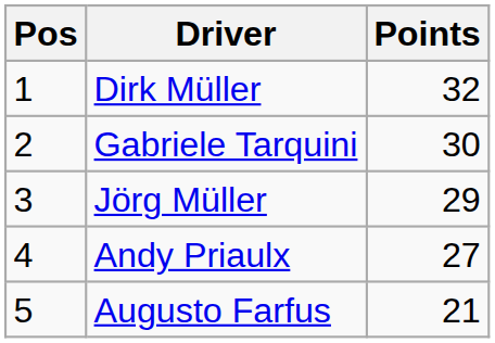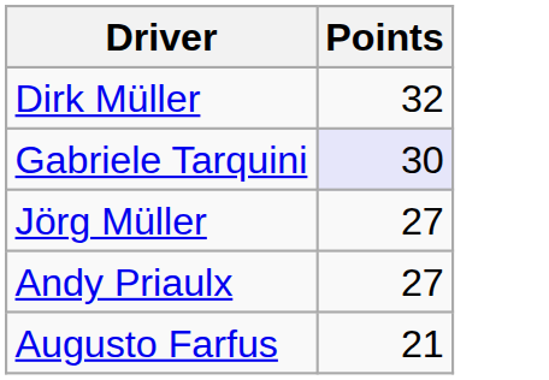 <table class="wikitable" style="font-size: 95%;">
 <tr>
-<th>Pos</th>
 <th>Driver</th>
 <th>Points</th>
 </tr>
 <tr>
-<td>1</td>
 <td> <a href='#'>Dirk Müller</a></td>
 <td align=right>32</td>
 </tr>
 <tr>
-<td>2</td>
 <td> <a href='#'>Gabriele Tarquini</a></td>
-<td align=right>30</td>
+<td align=right style="background: lavender;">30</td>
 </tr>
 <tr>
-<td>3</td>
 <td> <a href='#'>Jörg Müller</a></td>
-<td align=right>29</td>
+<td align=right>27</td>
 </tr>
 <tr>
-<td>4</td>
 <td> <a href='#'>Andy Priaulx</a></td>
 <td align=right>27</td>
 </tr>
 <tr>
-<td>5</td>
 <td> <a href='#'>Augusto Farfus</a></td>
 <td align=right>21</td>
 </tr>
 </table>
